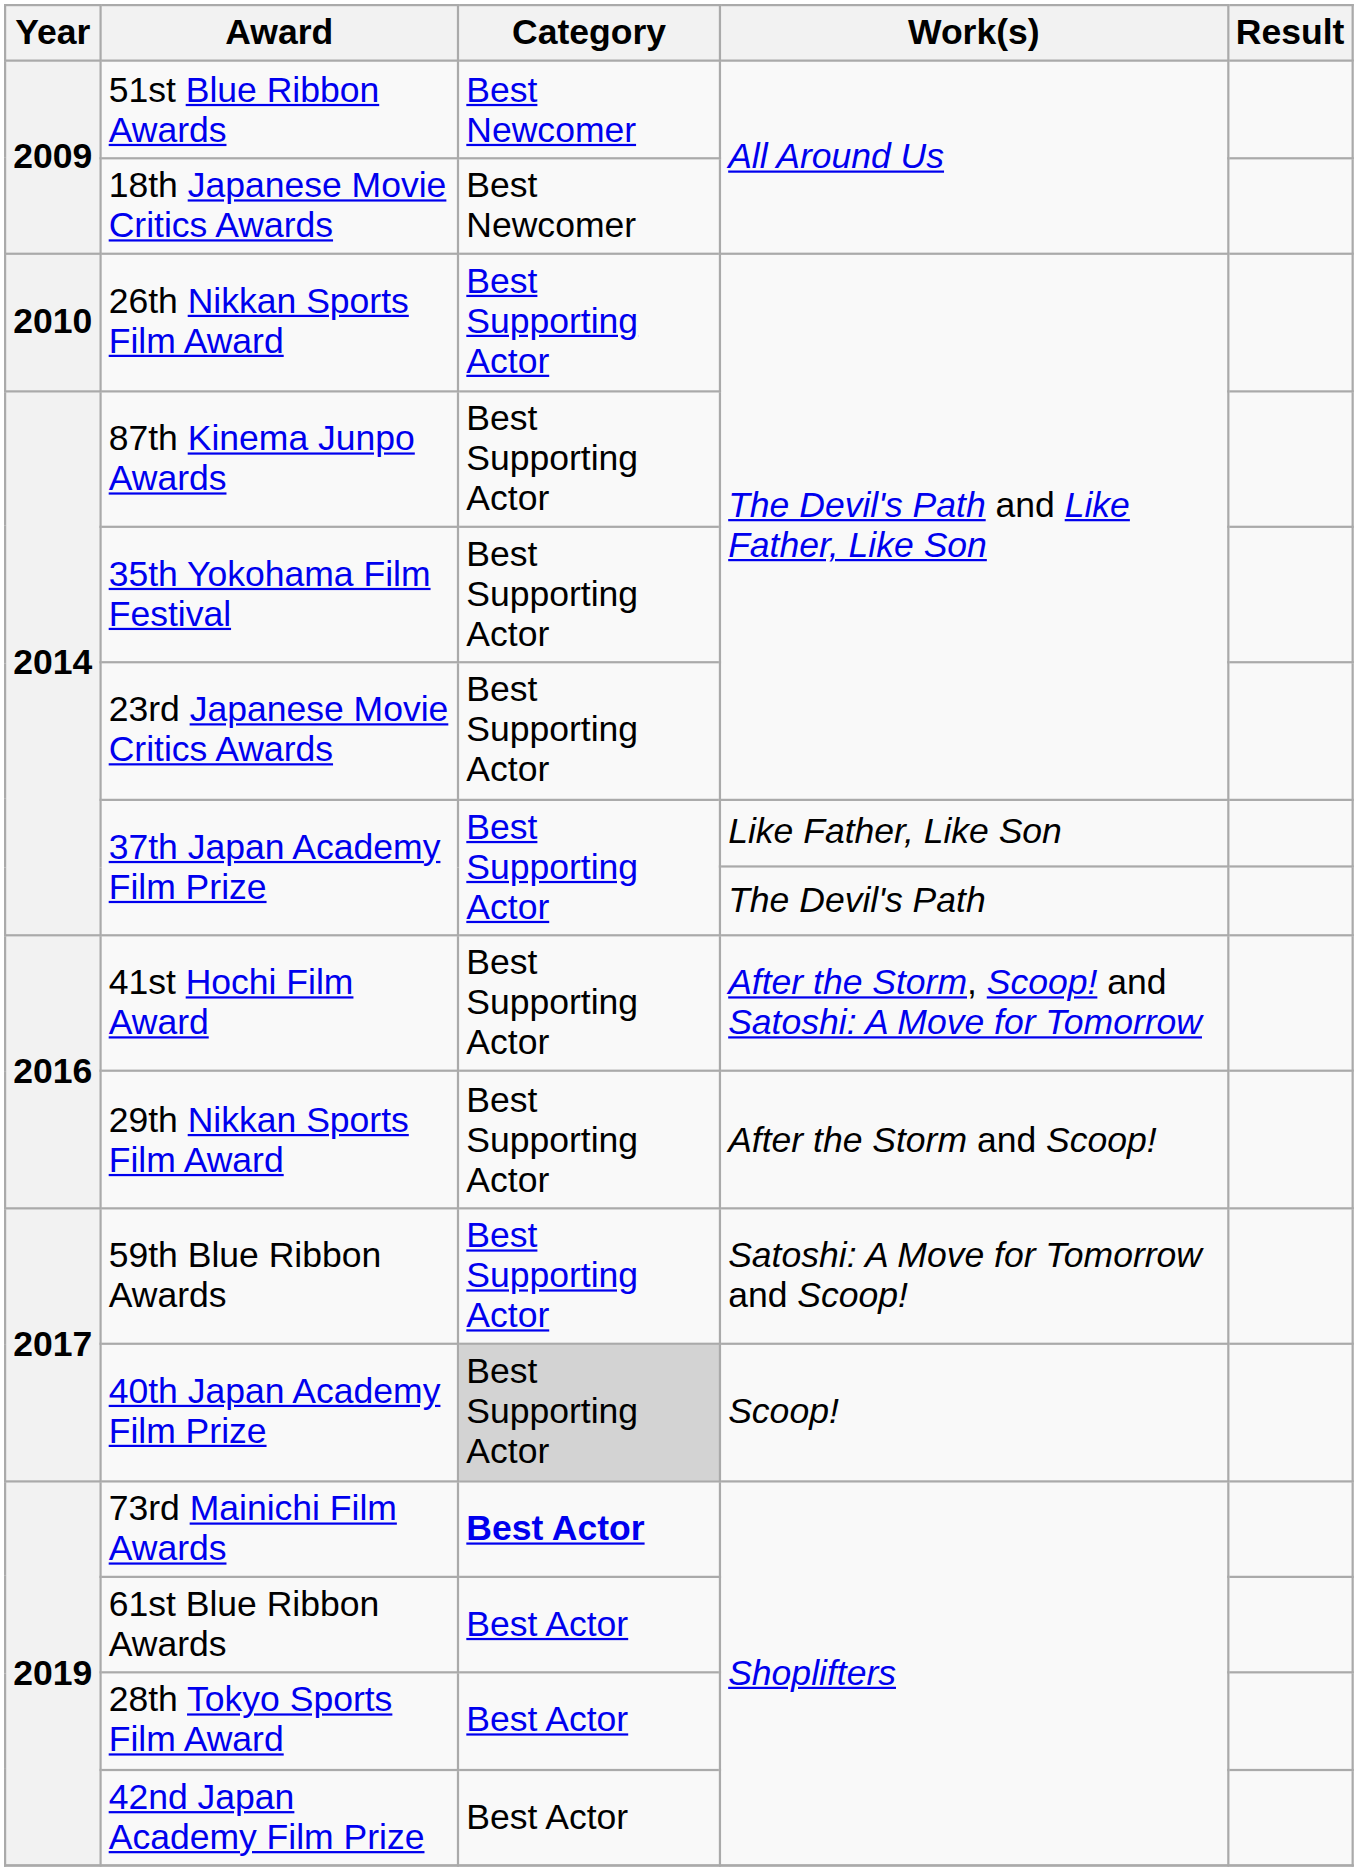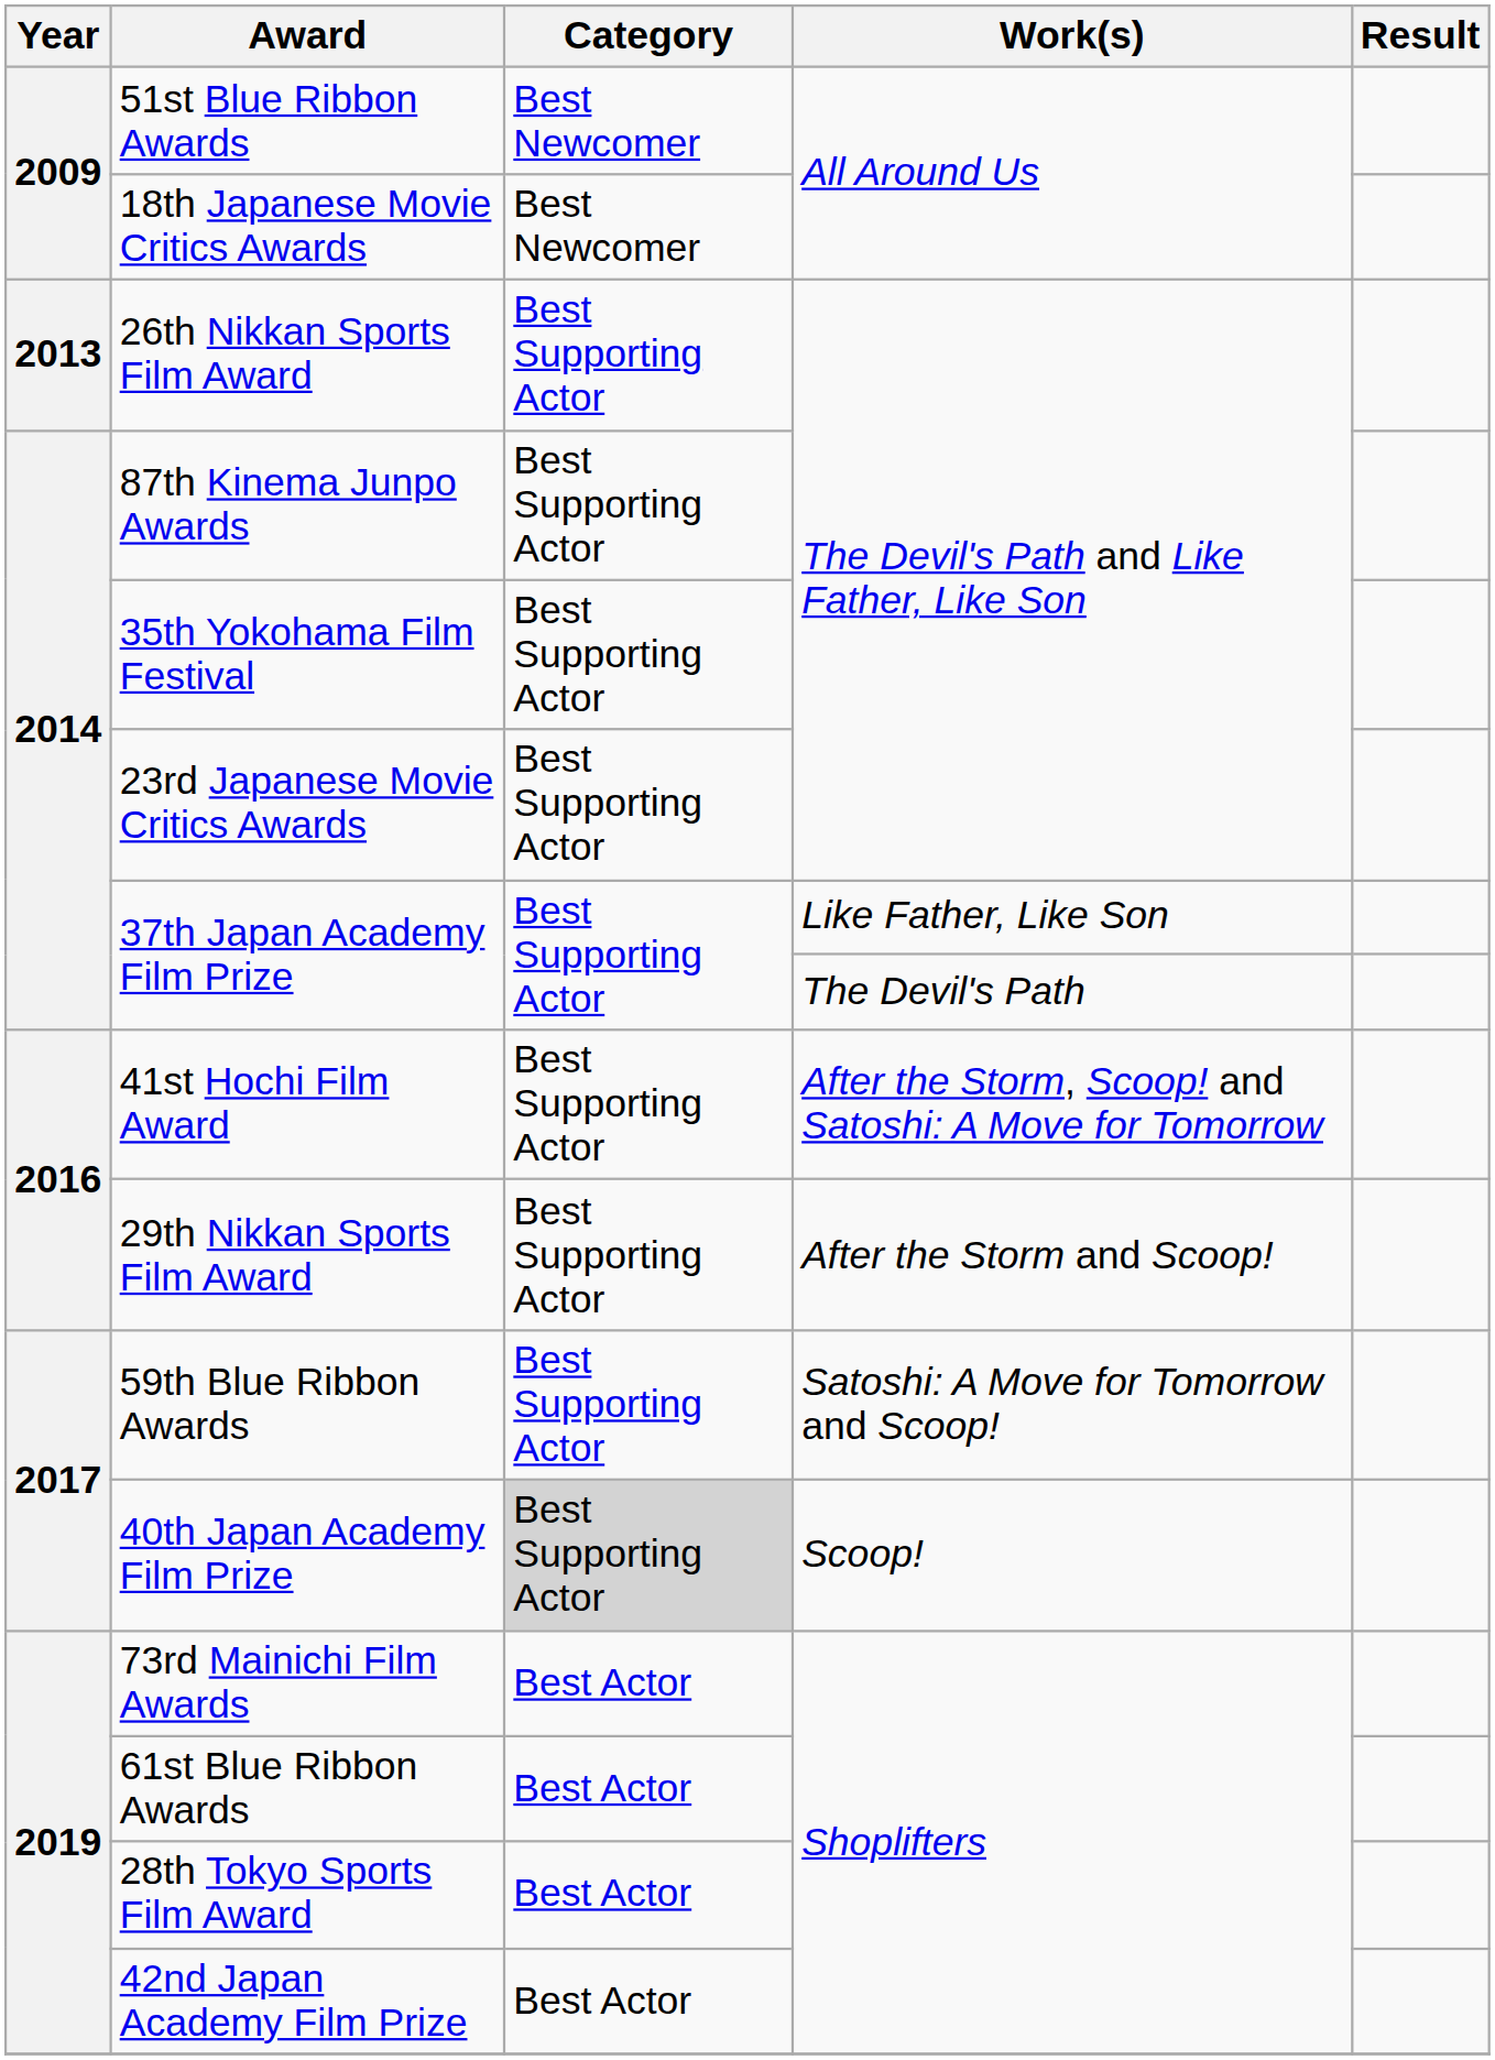 <table class="wikitable plainrowheaders sortable" style="font-size:100%">
 <tr>
 <th scope="col">Year</th>
 <th scope="col">Award</th>
 <th scope="col">Category</th>
 <th scope="col">Work(s)</th>
 <th scope="col">Result</th>
 </tr>
 <tr>
 <th rowspan="2">2009</th>
 <td>51st <a href='#'>Blue Ribbon Awards</a></td>
 <td><a href='#'>Best Newcomer</a></td>
 <td rowspan="2"><em><a href='#'>All Around Us</a></em></td>
 <td></td>
 </tr>
 <tr>
 <td>18th <a href='#'>Japanese Movie Critics Awards</a></td>
 <td>Best Newcomer</td>
 <td></td>
 </tr>
 <tr>
-<th>2010</th>
+<th>2013</th>
 <td>26th <a href='#'>Nikkan Sports Film Award</a></td>
 <td><a href='#'>Best Supporting Actor</a></td>
 <td rowspan="4"><em><a href='#'>The Devil's Path</a></em> and <em><a href='#'>Like Father, Like Son</a></em></td>
 <td></td>
 </tr>
 <tr>
 <th rowspan="5">2014</th>
 <td>87th <a href='#'>Kinema Junpo Awards</a></td>
 <td>Best Supporting Actor</td>
 <td></td>
 </tr>
 <tr>
 <td><a href='#'>35th Yokohama Film Festival</a></td>
 <td>Best Supporting Actor</td>
 <td></td>
 </tr>
 <tr>
 <td>23rd <a href='#'>Japanese Movie Critics Awards</a></td>
 <td>Best Supporting Actor</td>
 <td></td>
 </tr>
 <tr>
 <td rowspan="2"><a href='#'>37th Japan Academy Film Prize</a></td>
 <td rowspan="2"><a href='#'>Best Supporting Actor</a></td>
 <td><em>Like Father, Like Son</em></td>
 <td></td>
 </tr>
 <tr>
 <td><em>The Devil's Path</em></td>
 <td></td>
 </tr>
 <tr>
 <th rowspan="2">2016</th>
 <td>41st <a href='#'>Hochi Film Award</a></td>
 <td>Best Supporting Actor</td>
 <td><em><a href='#'>After the Storm</a></em>, <em><a href='#'>Scoop!</a></em> and <em><a href='#'>Satoshi: A Move for Tomorrow</a></em></td>
 <td></td>
 </tr>
 <tr>
 <td>29th <a href='#'>Nikkan Sports Film Award</a></td>
 <td>Best Supporting Actor</td>
 <td><em>After the Storm</em> and <em>Scoop!</em></td>
 <td></td>
 </tr>
 <tr>
 <th rowspan="2">2017</th>
 <td>59th Blue Ribbon Awards</td>
 <td><a href='#'>Best Supporting Actor</a></td>
 <td><em>Satoshi: A Move for Tomorrow</em> and <em>Scoop!</em></td>
 <td></td>
 </tr>
 <tr>
 <td><a href='#'>40th Japan Academy Film Prize</a></td>
 <td style="background: lightgrey;">Best Supporting Actor</td>
 <td><em>Scoop!</em></td>
 <td></td>
 </tr>
 <tr>
 <th rowspan="4">2019</th>
 <td>73rd <a href='#'>Mainichi Film Awards</a></td>
-<td><strong><a href='#'>Best Actor</a></strong></td>
+<td><a href='#'>Best Actor</a></td>
 <td rowspan="4"><em><a href='#'>Shoplifters</a></em></td>
 <td></td>
 </tr>
 <tr>
 <td>61st Blue Ribbon Awards</td>
 <td><a href='#'>Best Actor</a></td>
 <td></td>
 </tr>
 <tr>
 <td>28th <a href='#'>Tokyo Sports Film Award</a></td>
 <td><a href='#'>Best Actor</a></td>
 <td></td>
 </tr>
 <tr>
 <td><a href='#'>42nd Japan Academy Film Prize</a></td>
 <td>Best Actor</td>
 <td></td>
 </tr>
 <tr>
 </tr>
 </table>
